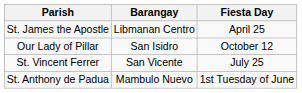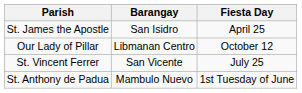 <table class="wikitable" style="text-align:center; margin-right:0.5em">
 <tr>
 <th>Parish</th>
 <th>Barangay</th>
 <th>Fiesta Day</th>
 </tr>
 <tr>
 <td>St. James the Apostle</td>
-<td>Libmanan Centro</td>
+<td>San Isidro</td>
 <td>April 25</td>
 </tr>
 <tr>
 <td>Our Lady of Pillar</td>
-<td>San Isidro</td>
+<td>Libmanan Centro</td>
 <td>October 12</td>
 </tr>
 <tr>
 <td>St. Vincent Ferrer</td>
 <td>San Vicente</td>
 <td>July 25</td>
 </tr>
 <tr>
 <td>St. Anthony de Padua</td>
 <td>Mambulo Nuevo</td>
 <td>1st Tuesday of June</td>
 </tr>
 </table>
